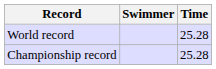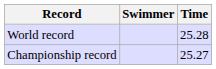 <table class="wikitable" style="text-align:left">
 <tr>
 <th>Record</th>
 <th>Swimmer</th>
 <th>Time</th>
 </tr>
 <tr bgcolor=ddddff>
 <td>World record</td>
 <td></td>
 <td>25.28</td>
 </tr>
 <tr bgcolor=ddddff>
 <td>Championship record</td>
 <td></td>
-<td>25.28</td>
+<td>25.27</td>
 </tr>
 </table>
